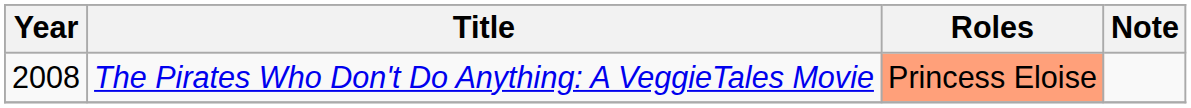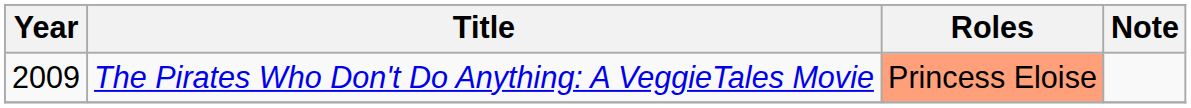 <table class="wikitable sortable">
 <tr>
 <th>Year</th>
 <th>Title</th>
 <th>Roles</th>
 <th>Note</th>
 </tr>
 <tr>
-<td>2008</td>
+<td>2009</td>
 <td><em><a href='#'>The Pirates Who Don't Do Anything: A VeggieTales Movie</a></em></td>
 <td style="background: lightsalmon;">Princess Eloise</td>
 <td></td>
 </tr>
 <tr>
 </tr>
 </table>
